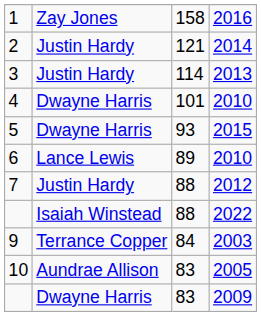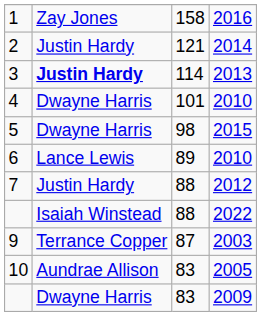 <table class="wikitable">
 <tr>
 </tr>
 <tr>
 <td>1</td>
 <td><a href='#'>Zay Jones</a></td>
 <td>158</td>
 <td><a href='#'>2016</a></td>
 </tr>
 <tr>
 <td>2</td>
 <td><a href='#'>Justin Hardy</a></td>
 <td>121</td>
 <td><a href='#'>2014</a></td>
 </tr>
 <tr>
 <td>3</td>
-<td><a href='#'>Justin Hardy</a></td>
+<td><strong><a href='#'>Justin Hardy</a></strong></td>
 <td>114</td>
 <td><a href='#'>2013</a></td>
 </tr>
 <tr>
 <td>4</td>
 <td><a href='#'>Dwayne Harris</a></td>
 <td>101</td>
 <td><a href='#'>2010</a></td>
 </tr>
 <tr>
 <td>5</td>
 <td><a href='#'>Dwayne Harris</a></td>
-<td>93</td>
+<td>98</td>
 <td><a href='#'>2015</a></td>
 </tr>
 <tr>
 <td>6</td>
 <td><a href='#'>Lance Lewis</a></td>
 <td>89</td>
 <td><a href='#'>2010</a></td>
 </tr>
 <tr>
 <td>7</td>
 <td><a href='#'>Justin Hardy</a></td>
 <td>88</td>
 <td><a href='#'>2012</a></td>
 </tr>
 <tr>
 <td></td>
 <td><a href='#'>Isaiah Winstead</a></td>
 <td>88</td>
 <td><a href='#'>2022</a></td>
 </tr>
 <tr>
 <td>9</td>
 <td><a href='#'>Terrance Copper</a></td>
-<td>84</td>
+<td>87</td>
 <td><a href='#'>2003</a></td>
 </tr>
 <tr>
 <td>10</td>
 <td><a href='#'>Aundrae Allison</a></td>
 <td>83</td>
 <td><a href='#'>2005</a></td>
 </tr>
 <tr>
 <td></td>
 <td><a href='#'>Dwayne Harris</a></td>
 <td>83</td>
 <td><a href='#'>2009</a></td>
 </tr>
 </table>
